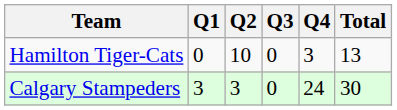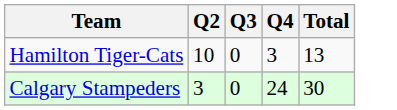 <table class="wikitable">
 <tr>
 <th>Team</th>
-<th>Q1</th>
 <th>Q2</th>
 <th>Q3</th>
 <th>Q4</th>
 <th>Total</th>
 </tr>
 <tr>
 <td><a href='#'>Hamilton Tiger-Cats</a></td>
-<td>0</td>
 <td>10</td>
 <td>0</td>
 <td>3</td>
 <td>13</td>
 </tr>
 <tr style="background-color:#ddffdd">
 <td><a href='#'>Calgary Stampeders</a></td>
 <td>3</td>
-<td>3</td>
 <td>0</td>
 <td>24</td>
 <td>30</td>
 </tr>
 </table>
